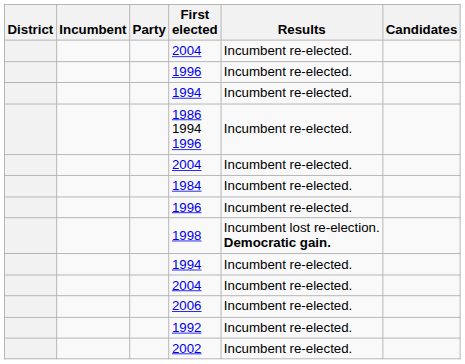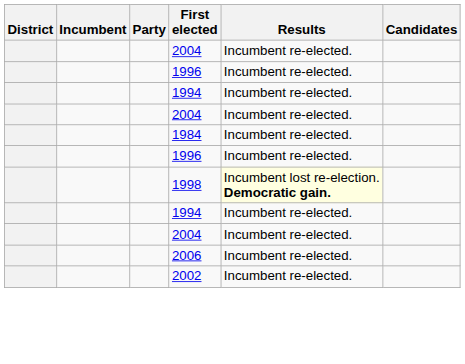 <table class="wikitable sortable">
 <tr valign=bottom>
 <th>District</th>
 <th>Incumbent</th>
 <th>Party</th>
 <th>First<br>elected</th>
 <th>Results</th>
 <th>Candidates</th>
 </tr>
 <tr>
 <th></th>
 <td></td>
 <td></td>
 <td><a href='#'>2004</a></td>
 <td>Incumbent re-elected.</td>
 <td nowrap></td>
 </tr>
 <tr>
 <th></th>
 <td></td>
 <td></td>
 <td><a href='#'>1996</a></td>
 <td>Incumbent re-elected.</td>
 <td nowrap></td>
 </tr>
 <tr>
 <th></th>
 <td></td>
 <td></td>
 <td><a href='#'>1994</a></td>
 <td>Incumbent re-elected.</td>
 <td nowrap></td>
 </tr>
 <tr>
 <th></th>
 <td></td>
 <td></td>
-<td><a href='#'>1986</a><br>1994 <br><a href='#'>1996</a></td>
-<td>Incumbent re-elected.</td>
-<td nowrap></td>
-</tr>
-<tr>
-<th></th>
-<td></td>
-<td></td>
 <td><a href='#'>2004</a></td>
 <td>Incumbent re-elected.</td>
 <td nowrap></td>
 </tr>
 <tr>
 <th></th>
 <td></td>
 <td></td>
 <td><a href='#'>1984</a></td>
 <td>Incumbent re-elected.</td>
 <td nowrap></td>
 </tr>
 <tr>
 <th></th>
 <td></td>
 <td></td>
 <td><a href='#'>1996</a></td>
 <td>Incumbent re-elected.</td>
 <td nowrap></td>
 </tr>
 <tr>
 <th></th>
 <td></td>
 <td></td>
 <td><a href='#'>1998</a></td>
-<td>Incumbent lost re-election.<br><strong>Democratic gain.</strong></td>
+<td style="background: lightyellow;">Incumbent lost re-election.<br><strong>Democratic gain.</strong></td>
 <td nowrap></td>
 </tr>
 <tr>
 <th></th>
 <td></td>
 <td></td>
 <td><a href='#'>1994</a></td>
 <td>Incumbent re-elected.</td>
 <td nowrap></td>
 </tr>
 <tr>
 <th></th>
 <td></td>
 <td></td>
 <td><a href='#'>2004</a></td>
 <td>Incumbent re-elected.</td>
 <td nowrap></td>
 </tr>
 <tr>
 <th></th>
 <td></td>
 <td></td>
 <td><a href='#'>2006</a></td>
 <td>Incumbent re-elected.</td>
 <td nowrap></td>
 </tr>
 <tr>
 <th></th>
 <td></td>
 <td></td>
-<td><a href='#'>1992</a></td>
-<td>Incumbent re-elected.</td>
-<td nowrap></td>
-</tr>
-<tr>
-<th></th>
-<td></td>
-<td></td>
 <td><a href='#'>2002</a></td>
 <td>Incumbent re-elected.</td>
 <td nowrap></td>
 </tr>
 </table>
